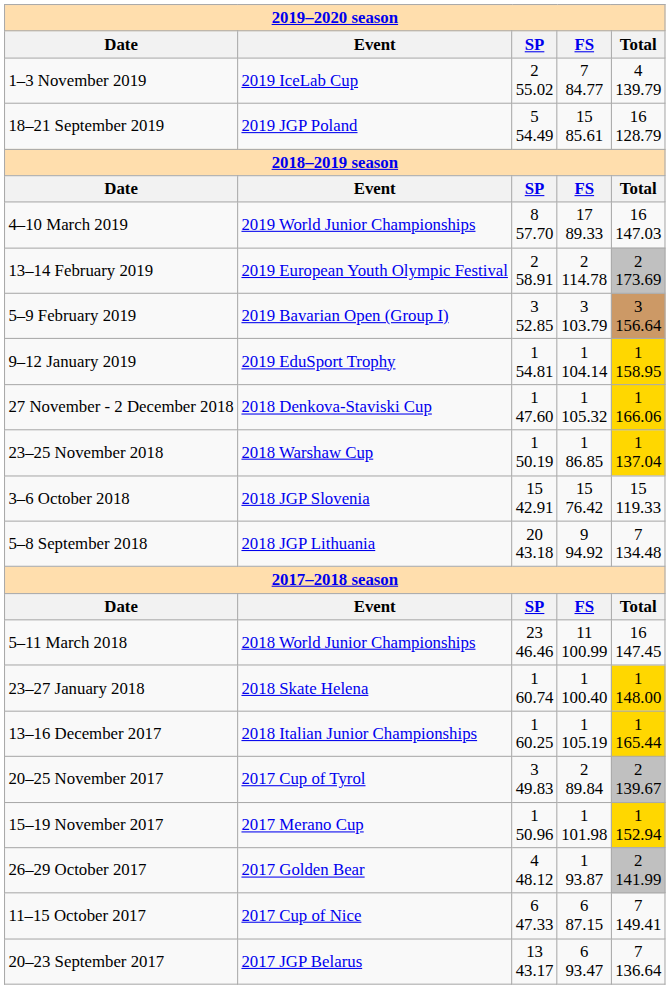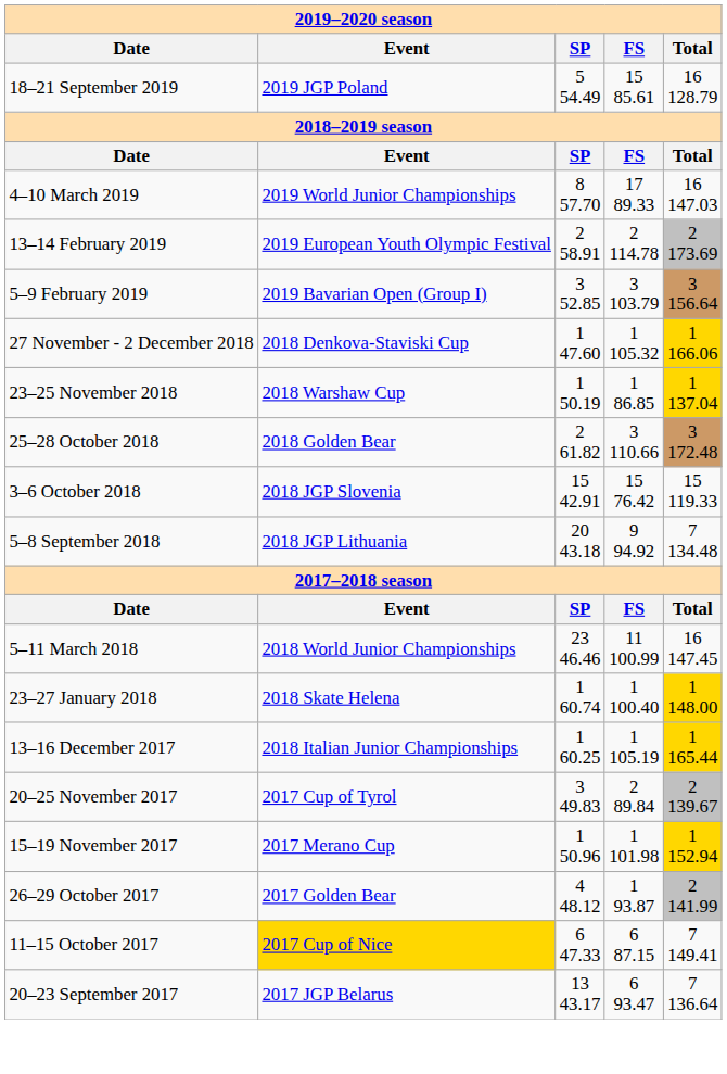 <table class="wikitable">
 <tr>
 <td style="background-color: #ffdead; " colspan=5 align=center><a href='#'><strong>2019–2020 season</strong></a></td>
 </tr>
 <tr>
 <th>Date</th>
 <th>Event</th>
 <th><a href='#'>SP</a></th>
 <th><a href='#'>FS</a></th>
 <th>Total</th>
-</tr>
-<tr>
-<td>1–3 November 2019</td>
-<td><a href='#'>2019 IceLab Cup</a></td>
-<td align=center>2 <br> 55.02</td>
-<td align=center>7 <br> 84.77</td>
-<td align=center>4 <br> 139.79</td>
 </tr>
 <tr>
 <td>18–21 September 2019</td>
 <td><a href='#'>2019 JGP Poland</a></td>
 <td align=center>5 <br> 54.49</td>
 <td align=center>15 <br> 85.61</td>
 <td align=center>16 <br> 128.79</td>
 </tr>
 <tr>
 <td style="background-color: #ffdead; " colspan=5 align=center><a href='#'><strong>2018–2019 season</strong></a></td>
 </tr>
 <tr>
 <th>Date</th>
 <th>Event</th>
 <th><a href='#'>SP</a></th>
 <th><a href='#'>FS</a></th>
 <th>Total</th>
 </tr>
 <tr>
 <td>4–10 March 2019</td>
 <td><a href='#'>2019 World Junior Championships</a></td>
 <td align=center>8 <br> 57.70</td>
 <td align=center>17 <br> 89.33</td>
 <td align=center>16 <br> 147.03</td>
 </tr>
 <tr>
 <td>13–14 February 2019</td>
 <td><a href='#'>	2019 European Youth Olympic Festival</a></td>
 <td align=center>2 <br> 58.91</td>
 <td align=center>2 <br> 114.78</td>
 <td align=center bgcolor=silver>2 <br> 173.69</td>
 </tr>
 <tr>
 <td>5–9 February 2019</td>
 <td><a href='#'>2019 Bavarian Open (Group I)</a></td>
 <td align=center>3 <br> 52.85</td>
 <td align=center>3 <br> 103.79</td>
 <td align=center bgcolor=cc9966>3 <br> 156.64</td>
 </tr>
 <tr>
-<td>9–12 January 2019</td>
-<td><a href='#'>2019 EduSport Trophy</a></td>
-<td align=center>1 <br> 54.81</td>
-<td align=center>1 <br> 104.14</td>
-<td align=center bgcolor=gold>1 <br> 158.95</td>
-</tr>
-<tr>
 <td>27 November - 2 December 2018</td>
 <td><a href='#'>2018 Denkova-Staviski Cup</a></td>
 <td align=center>1 <br> 47.60</td>
 <td align=center>1 <br> 105.32</td>
 <td align=center bgcolor=gold>1 <br> 166.06</td>
 </tr>
 <tr>
 <td>23–25 November 2018</td>
 <td><a href='#'>2018 Warshaw Cup</a></td>
 <td align=center>1 <br> 50.19</td>
 <td align=center>1 <br> 86.85</td>
 <td align=center bgcolor=gold>1 <br> 137.04</td>
+</tr>
+<tr>
+<td>25–28 October 2018</td>
+<td><a href='#'>2018 Golden Bear</a></td>
+<td align=center>2 <br> 61.82</td>
+<td align=center>3 <br> 110.66</td>
+<td align=center bgcolor=cc9966>3 <br> 172.48</td>
 </tr>
 <tr>
 <td>3–6 October 2018</td>
 <td><a href='#'>2018 JGP Slovenia</a></td>
 <td align=center>15 <br> 42.91</td>
 <td align=center>15 <br> 76.42</td>
 <td align=center>15 <br> 119.33</td>
 </tr>
 <tr>
 <td>5–8 September 2018</td>
 <td><a href='#'>2018 JGP Lithuania</a></td>
 <td align=center>20 <br> 43.18</td>
 <td align=center>9 <br> 94.92</td>
 <td align=center>7 <br> 134.48</td>
 </tr>
 <tr>
 <td style="background-color: #ffdead; " colspan=5 align=center><a href='#'><strong>2017–2018 season</strong></a></td>
 </tr>
 <tr>
 <th>Date</th>
 <th>Event</th>
 <th><a href='#'>SP</a></th>
 <th><a href='#'>FS</a></th>
 <th>Total</th>
 </tr>
 <tr>
 <td>5–11 March 2018</td>
 <td><a href='#'>2018 World Junior Championships</a></td>
 <td align=center>23 <br> 46.46</td>
 <td align=center>11 <br> 100.99</td>
 <td align=center>16 <br> 147.45</td>
 </tr>
 <tr>
 <td>23–27 January 2018</td>
 <td><a href='#'>2018 Skate Helena</a></td>
 <td align=center>1 <br> 60.74</td>
 <td align=center>1 <br> 100.40</td>
 <td align=center bgcolor=gold>1 <br> 148.00</td>
 </tr>
 <tr>
 <td>13–16 December 2017</td>
 <td><a href='#'>2018 Italian Junior Championships</a></td>
 <td align=center>1 <br> 60.25</td>
 <td align=center>1 <br> 105.19</td>
 <td align=center bgcolor=gold>1 <br> 165.44</td>
 </tr>
 <tr>
 <td>20–25 November 2017</td>
 <td><a href='#'>2017 Cup of Tyrol</a></td>
 <td align=center>3 <br> 49.83</td>
 <td align=center>2 <br> 89.84</td>
 <td align=center bgcolor=silver>2 <br> 139.67</td>
 </tr>
 <tr>
 <td>15–19 November 2017</td>
 <td><a href='#'>2017 Merano Cup</a></td>
 <td align=center>1 <br> 50.96</td>
 <td align=center>1 <br> 101.98</td>
 <td align=center bgcolor=gold>1 <br> 152.94</td>
 </tr>
 <tr>
 <td>26–29 October 2017</td>
 <td><a href='#'>2017 Golden Bear</a></td>
 <td align=center>4 <br> 48.12</td>
 <td align=center>1 <br> 93.87</td>
 <td align=center bgcolor=silver>2 <br> 141.99</td>
 </tr>
 <tr>
 <td>11–15 October 2017</td>
-<td><a href='#'>2017 Cup of Nice</a></td>
+<td style="background: gold;"><a href='#'>2017 Cup of Nice</a></td>
 <td align=center>6 <br> 47.33</td>
 <td align=center>6 <br> 87.15</td>
 <td align=center>7 <br> 149.41</td>
 </tr>
 <tr>
 <td>20–23 September 2017</td>
 <td><a href='#'>2017 JGP Belarus</a></td>
 <td align=center>13 <br> 43.17</td>
 <td align=center>6 <br> 93.47</td>
 <td align=center>7 <br> 136.64</td>
 </tr>
 </table>
